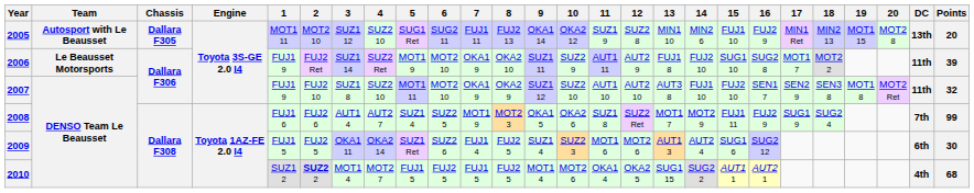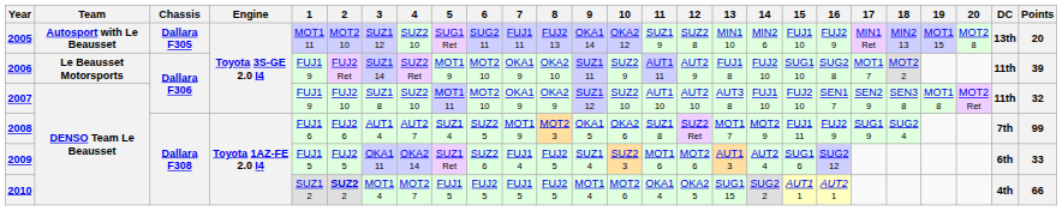 <table class="wikitable" style="text-align:center; font-size:80%">
 <tr>
 <th>Year</th>
 <th>Team</th>
 <th>Chassis</th>
 <th>Engine</th>
 <th>1</th>
 <th>2</th>
 <th>3</th>
 <th>4</th>
 <th>5</th>
 <th>6</th>
 <th>7</th>
 <th>8</th>
 <th>9</th>
 <th>10</th>
 <th>11</th>
 <th>12</th>
 <th>13</th>
 <th>14</th>
 <th>15</th>
 <th>16</th>
 <th>17</th>
 <th>18</th>
 <th>19</th>
 <th>20</th>
 <th>DC</th>
 <th>Points</th>
 </tr>
 <tr>
 <th><a href='#'>2005</a></th>
 <th><a href='#'>Autosport</a> with Le Beausset</th>
 <th><a href='#'>Dallara F305</a></th>
 <th rowspan="3"><a href='#'>Toyota</a> <a href='#'>3S-GE</a> 2.0 <a href='#'>I4</a></th>
 <td bgcolor="#CFCFFF"><a href='#'>MOT1</a><br><small>11</small></td>
 <td bgcolor="#CFCFFF"><a href='#'>MOT2</a><br><small>10</small></td>
 <td bgcolor="#CFCFFF"><a href='#'>SUZ1</a><br><small>12</small></td>
 <td bgcolor="#DFFFDF"><a href='#'>SUZ2</a><br><small>10</small></td>
 <td bgcolor="#EFCFFF"><a href='#'>SUG1</a><br><small>Ret</small></td>
 <td bgcolor="#CFCFFF"><a href='#'>SUG2</a><br><small>11</small></td>
 <td bgcolor="#CFCFFF"><a href='#'>FUJ1</a><br><small>11</small></td>
 <td bgcolor="#CFCFFF"><a href='#'>FUJ2</a><br><small>13</small></td>
 <td bgcolor="#CFCFFF"><a href='#'>OKA1</a><br><small>14</small></td>
 <td bgcolor="#CFCFFF"><a href='#'>OKA2</a><br><small>12</small></td>
 <td bgcolor="#DFFFDF"><a href='#'>SUZ1</a><br><small>9</small></td>
 <td bgcolor="#DFFFDF"><a href='#'>SUZ2</a><br><small>8</small></td>
 <td bgcolor="#DFFFDF"><a href='#'>MIN1</a><br><small>10</small></td>
 <td bgcolor="#DFFFDF"><a href='#'>MIN2</a><br><small>6</small></td>
 <td bgcolor="#DFFFDF"><a href='#'>FUJ1</a><br><small>10</small></td>
 <td bgcolor="#DFFFDF"><a href='#'>FUJ2</a><br><small>9</small></td>
 <td bgcolor="#EFCFFF"><a href='#'>MIN1</a><br><small>Ret</small></td>
 <td bgcolor="#CFCFFF"><a href='#'>MIN2</a><br><small>13</small></td>
 <td bgcolor="#CFCFFF"><a href='#'>MOT1</a><br><small>15</small></td>
 <td bgcolor="#DFFFDF"><a href='#'>MOT2</a><br><small>8</small></td>
 <th>13th</th>
 <th>20</th>
 </tr>
 <tr>
 <th><a href='#'>2006</a></th>
 <th>Le Beausset Motorsports</th>
 <th rowspan="2"><a href='#'>Dallara F306</a></th>
 <td bgcolor="#DFFFDF"><a href='#'>FUJ1</a><br><small>9</small></td>
 <td bgcolor="#EFCFFF"><a href='#'>FUJ2</a><br><small>Ret</small></td>
 <td bgcolor="#CFCFFF"><a href='#'>SUZ1</a><br><small>14</small></td>
 <td bgcolor="#EFCFFF"><a href='#'>SUZ2</a><br><small>Ret</small></td>
 <td bgcolor="#DFFFDF"><a href='#'>MOT1</a><br><small>9</small></td>
 <td bgcolor="#DFFFDF"><a href='#'>MOT2</a><br><small>10</small></td>
 <td bgcolor="#DFFFDF"><a href='#'>OKA1</a><br><small>9</small></td>
 <td bgcolor="#DFFFDF"><a href='#'>OKA2</a><br><small>10</small></td>
 <td bgcolor="#CFCFFF"><a href='#'>SUZ1</a><br><small>11</small></td>
 <td bgcolor="#DFFFDF"><a href='#'>SUZ2</a><br><small>9</small></td>
 <td bgcolor="#CFCFFF"><a href='#'>AUT1</a><br><small>11</small></td>
 <td bgcolor="#DFFFDF"><a href='#'>AUT2</a><br><small>9</small></td>
 <td bgcolor="#DFFFDF"><a href='#'>FUJ1</a><br><small>8</small></td>
 <td bgcolor="#DFFFDF"><a href='#'>FUJ2</a><br><small>10</small></td>
 <td bgcolor="#DFFFDF"><a href='#'>SUG1</a><br><small>10</small></td>
 <td bgcolor="#DFFFDF"><a href='#'>SUG2</a><br><small>8</small></td>
 <td bgcolor="#DFFFDF"><a href='#'>MOT1</a><br><small>7</small></td>
 <td bgcolor="#DFDFDF"><a href='#'>MOT2</a><br><small>2</small></td>
 <td></td>
 <td></td>
 <th>11th</th>
 <th>39</th>
 </tr>
 <tr>
 <th><a href='#'>2007</a></th>
 <th rowspan="6"><a href='#'>DENSO</a> Team Le Beausset</th>
 <td bgcolor="#DFFFDF"><a href='#'>FUJ1</a><br><small>9</small></td>
 <td bgcolor="#DFFFDF"><a href='#'>FUJ2</a><br><small>10</small></td>
 <td bgcolor="#DFFFDF"><a href='#'>SUZ1</a><br><small>8</small></td>
 <td bgcolor="#DFFFDF"><a href='#'>SUZ2</a><br><small>10</small></td>
 <td bgcolor="#CFCFFF"><a href='#'>MOT1</a><br><small>11</small></td>
 <td bgcolor="#DFFFDF"><a href='#'>MOT2</a><br><small>10</small></td>
 <td bgcolor="#DFFFDF"><a href='#'>OKA1</a><br><small>9</small></td>
 <td bgcolor="#DFFFDF"><a href='#'>OKA2</a><br><small>9</small></td>
 <td bgcolor="#CFCFFF"><a href='#'>SUZ1</a><br><small>12</small></td>
 <td bgcolor="#DFFFDF"><a href='#'>SUZ2</a><br><small>10</small></td>
 <td bgcolor="#DFFFDF"><a href='#'>AUT1</a><br><small>10</small></td>
 <td bgcolor="#DFFFDF"><a href='#'>AUT2</a><br><small>10</small></td>
 <td bgcolor="#DFFFDF"><a href='#'>AUT3</a><br><small>8</small></td>
 <td bgcolor="#DFFFDF"><a href='#'>FUJ1</a><br><small>10</small></td>
 <td bgcolor="#DFFFDF"><a href='#'>FUJ2</a><br><small>10</small></td>
 <td bgcolor="#DFFFDF"><a href='#'>SEN1</a><br><small>7</small></td>
 <td bgcolor="#DFFFDF"><a href='#'>SEN2</a><br><small>9</small></td>
 <td bgcolor="#DFFFDF"><a href='#'>SEN3</a><br><small>8</small></td>
 <td bgcolor="#DFFFDF"><a href='#'>MOT1</a><br><small>8</small></td>
 <td bgcolor="#EFCFFF"><a href='#'>MOT2</a><br><small>Ret</small></td>
 <th>11th</th>
 <th>32</th>
 </tr>
 <tr>
 <th><a href='#'>2008</a></th>
 <th rowspan="3"><a href='#'>Dallara F308</a></th>
 <th rowspan="3"><a href='#'>Toyota</a> <a href='#'>1AZ-FE</a> 2.0 <a href='#'>I4</a></th>
 <td bgcolor="#DFFFDF"><a href='#'>FUJ1</a><br><small>6</small></td>
 <td bgcolor="#DFFFDF"><a href='#'>FUJ2</a><br><small>6</small></td>
 <td bgcolor="#DFFFDF"><a href='#'>AUT1</a><br><small>4</small></td>
 <td bgcolor="#DFFFDF"><a href='#'>AUT2</a><br><small>7</small></td>
 <td bgcolor="#DFFFDF"><a href='#'>SUZ1</a><br><small>4</small></td>
 <td bgcolor="#DFFFDF"><a href='#'>SUZ2</a><br><small>5</small></td>
 <td bgcolor="#DFFFDF"><a href='#'>MOT1</a><br><small>9</small></td>
 <td bgcolor="#FFDF9F"><a href='#'>MOT2</a><br><small>3</small></td>
 <td bgcolor="#DFFFDF"><a href='#'>OKA1</a><br><small>5</small></td>
 <td bgcolor="#DFFFDF"><a href='#'>OKA2</a><br><small>6</small></td>
 <td bgcolor="#DFFFDF"><a href='#'>SUZ1</a><br><small>8</small></td>
 <td bgcolor="#EFCFFF"><a href='#'>SUZ2</a><br><small>Ret</small></td>
 <td bgcolor="#DFFFDF"><a href='#'>MOT1</a><br><small>7</small></td>
 <td bgcolor="#DFFFDF"><a href='#'>MOT2</a><br><small>9</small></td>
 <td bgcolor="#DFFFDF"><a href='#'>FUJ1</a><br><small>11</small></td>
 <td bgcolor="#DFFFDF"><a href='#'>FUJ2</a><br><small>9</small></td>
 <td bgcolor="#DFFFDF"><a href='#'>SUG1</a><br><small>9</small></td>
 <td bgcolor="#DFFFDF"><a href='#'>SUG2</a><br><small>4</small></td>
 <td></td>
 <td></td>
 <th>7th</th>
 <th>99</th>
 </tr>
 <tr>
 <th><a href='#'>2009</a></th>
 <td bgcolor="#DFFFDF"><a href='#'>FUJ1</a><br><small>5</small></td>
 <td bgcolor="#DFFFDF"><a href='#'>FUJ2</a><br><small>5</small></td>
 <td bgcolor="#CFCFFF"><a href='#'>OKA1</a><br><small>11</small></td>
 <td bgcolor="#CFCFFF"><a href='#'>OKA2</a><br><small>14</small></td>
 <td bgcolor="#EFCFFF"><a href='#'>SUZ1</a><br><small>Ret</small></td>
 <td bgcolor="#DFFFDF"><a href='#'>SUZ2</a><br><small>6</small></td>
 <td bgcolor="#DFFFDF"><a href='#'>FUJ1</a><br><small>4</small></td>
 <td bgcolor="#DFFFDF"><a href='#'>FUJ2</a><br><small>5</small></td>
 <td bgcolor="#DFFFDF"><a href='#'>SUZ1</a><br><small>4</small></td>
 <td bgcolor="#FFDF9F"><a href='#'>SUZ2</a><br><small>3</small></td>
 <td bgcolor="#DFFFDF"><a href='#'>MOT1</a><br><small>6</small></td>
 <td bgcolor="#DFFFDF"><a href='#'>MOT2</a><br><small>6</small></td>
 <td bgcolor="#FFDF9F"><a href='#'>AUT1</a><br><small>3</small></td>
 <td bgcolor="#DFFFDF"><a href='#'>AUT2</a><br><small>4</small></td>
 <td bgcolor="#DFFFDF"><a href='#'>SUG1</a><br><small>6</small></td>
 <td bgcolor="#CFCFFF"><a href='#'>SUG2</a><br><small>12</small></td>
 <td></td>
 <td></td>
 <td></td>
 <td></td>
 <th>6th</th>
-<th>30</th>
+<th>33</th>
 </tr>
 <tr>
 <th><a href='#'>2010</a></th>
 <td bgcolor="#DFDFDF"><a href='#'>SUZ1</a><br><small>2</small></td>
 <td bgcolor="#DFDFDF"><strong><a href='#'>SUZ2</a></strong><br><small>2</small></td>
 <td bgcolor="#DFFFDF"><a href='#'>MOT1</a><br><small>4</small></td>
 <td bgcolor="#DFFFDF"><a href='#'>MOT2</a><br><small>7</small></td>
 <td bgcolor="#DFFFDF"><a href='#'>FUJ1</a><br><small>5</small></td>
 <td bgcolor="#DFFFDF"><a href='#'>FUJ2</a><br><small>5</small></td>
 <td bgcolor="#DFFFDF"><a href='#'>FUJ1</a><br><small>5</small></td>
 <td bgcolor="#DFFFDF"><a href='#'>FUJ2</a><br><small>5</small></td>
 <td bgcolor="#DFFFDF"><a href='#'>MOT1</a><br><small>4</small></td>
 <td bgcolor="#DFFFDF"><a href='#'>MOT2</a><br><small>6</small></td>
 <td bgcolor="#DFFFDF"><a href='#'>OKA1</a><br><small>4</small></td>
 <td bgcolor="#DFFFDF"><a href='#'>OKA2</a><br><small>5</small></td>
 <td bgcolor="#DFFFDF"><a href='#'>SUG1</a><br><small>15</small></td>
 <td bgcolor="#DFDFDF"><a href='#'>SUG2</a><br><small>2</small></td>
 <td bgcolor="#FFFFBF"><em><a href='#'>AUT1</a></em><br><small>1</small></td>
 <td bgcolor="#FFFFBF"><em><a href='#'>AUT2</a></em><br><small>1</small></td>
 <td></td>
 <td></td>
 <td></td>
 <td></td>
 <th>4th</th>
-<th>68</th>
+<th>66</th>
 </tr>
 </table>
